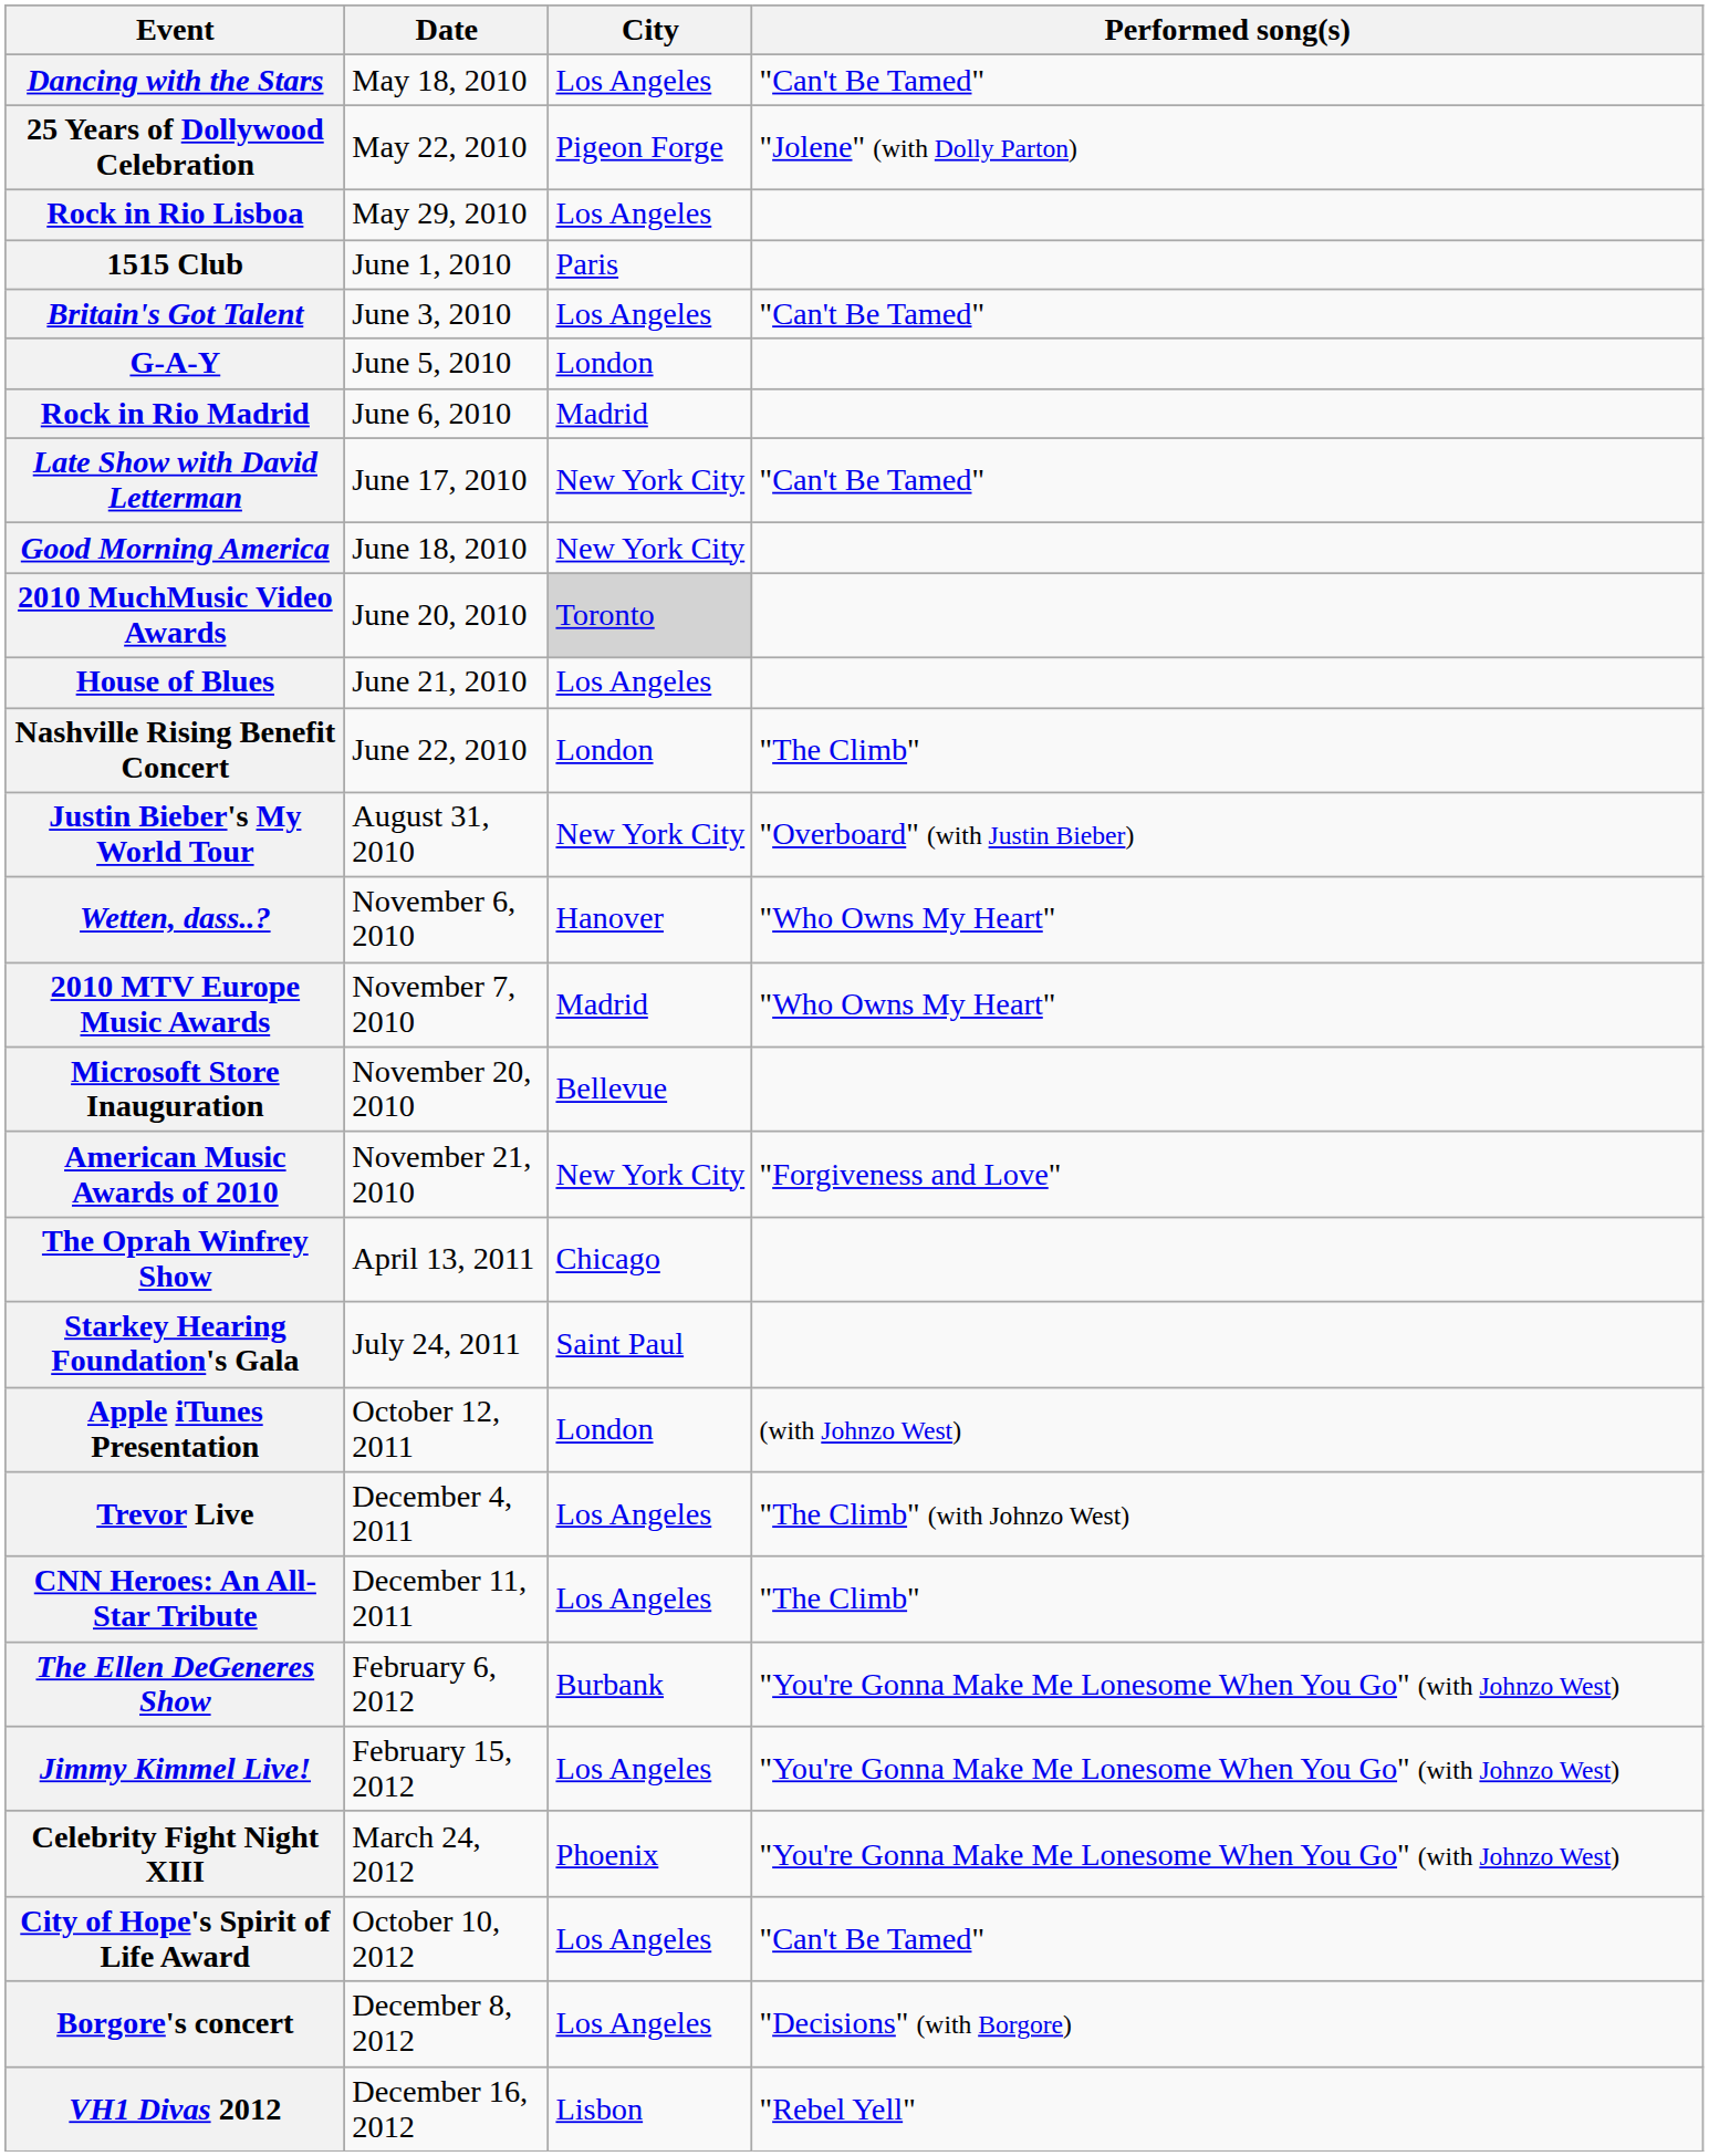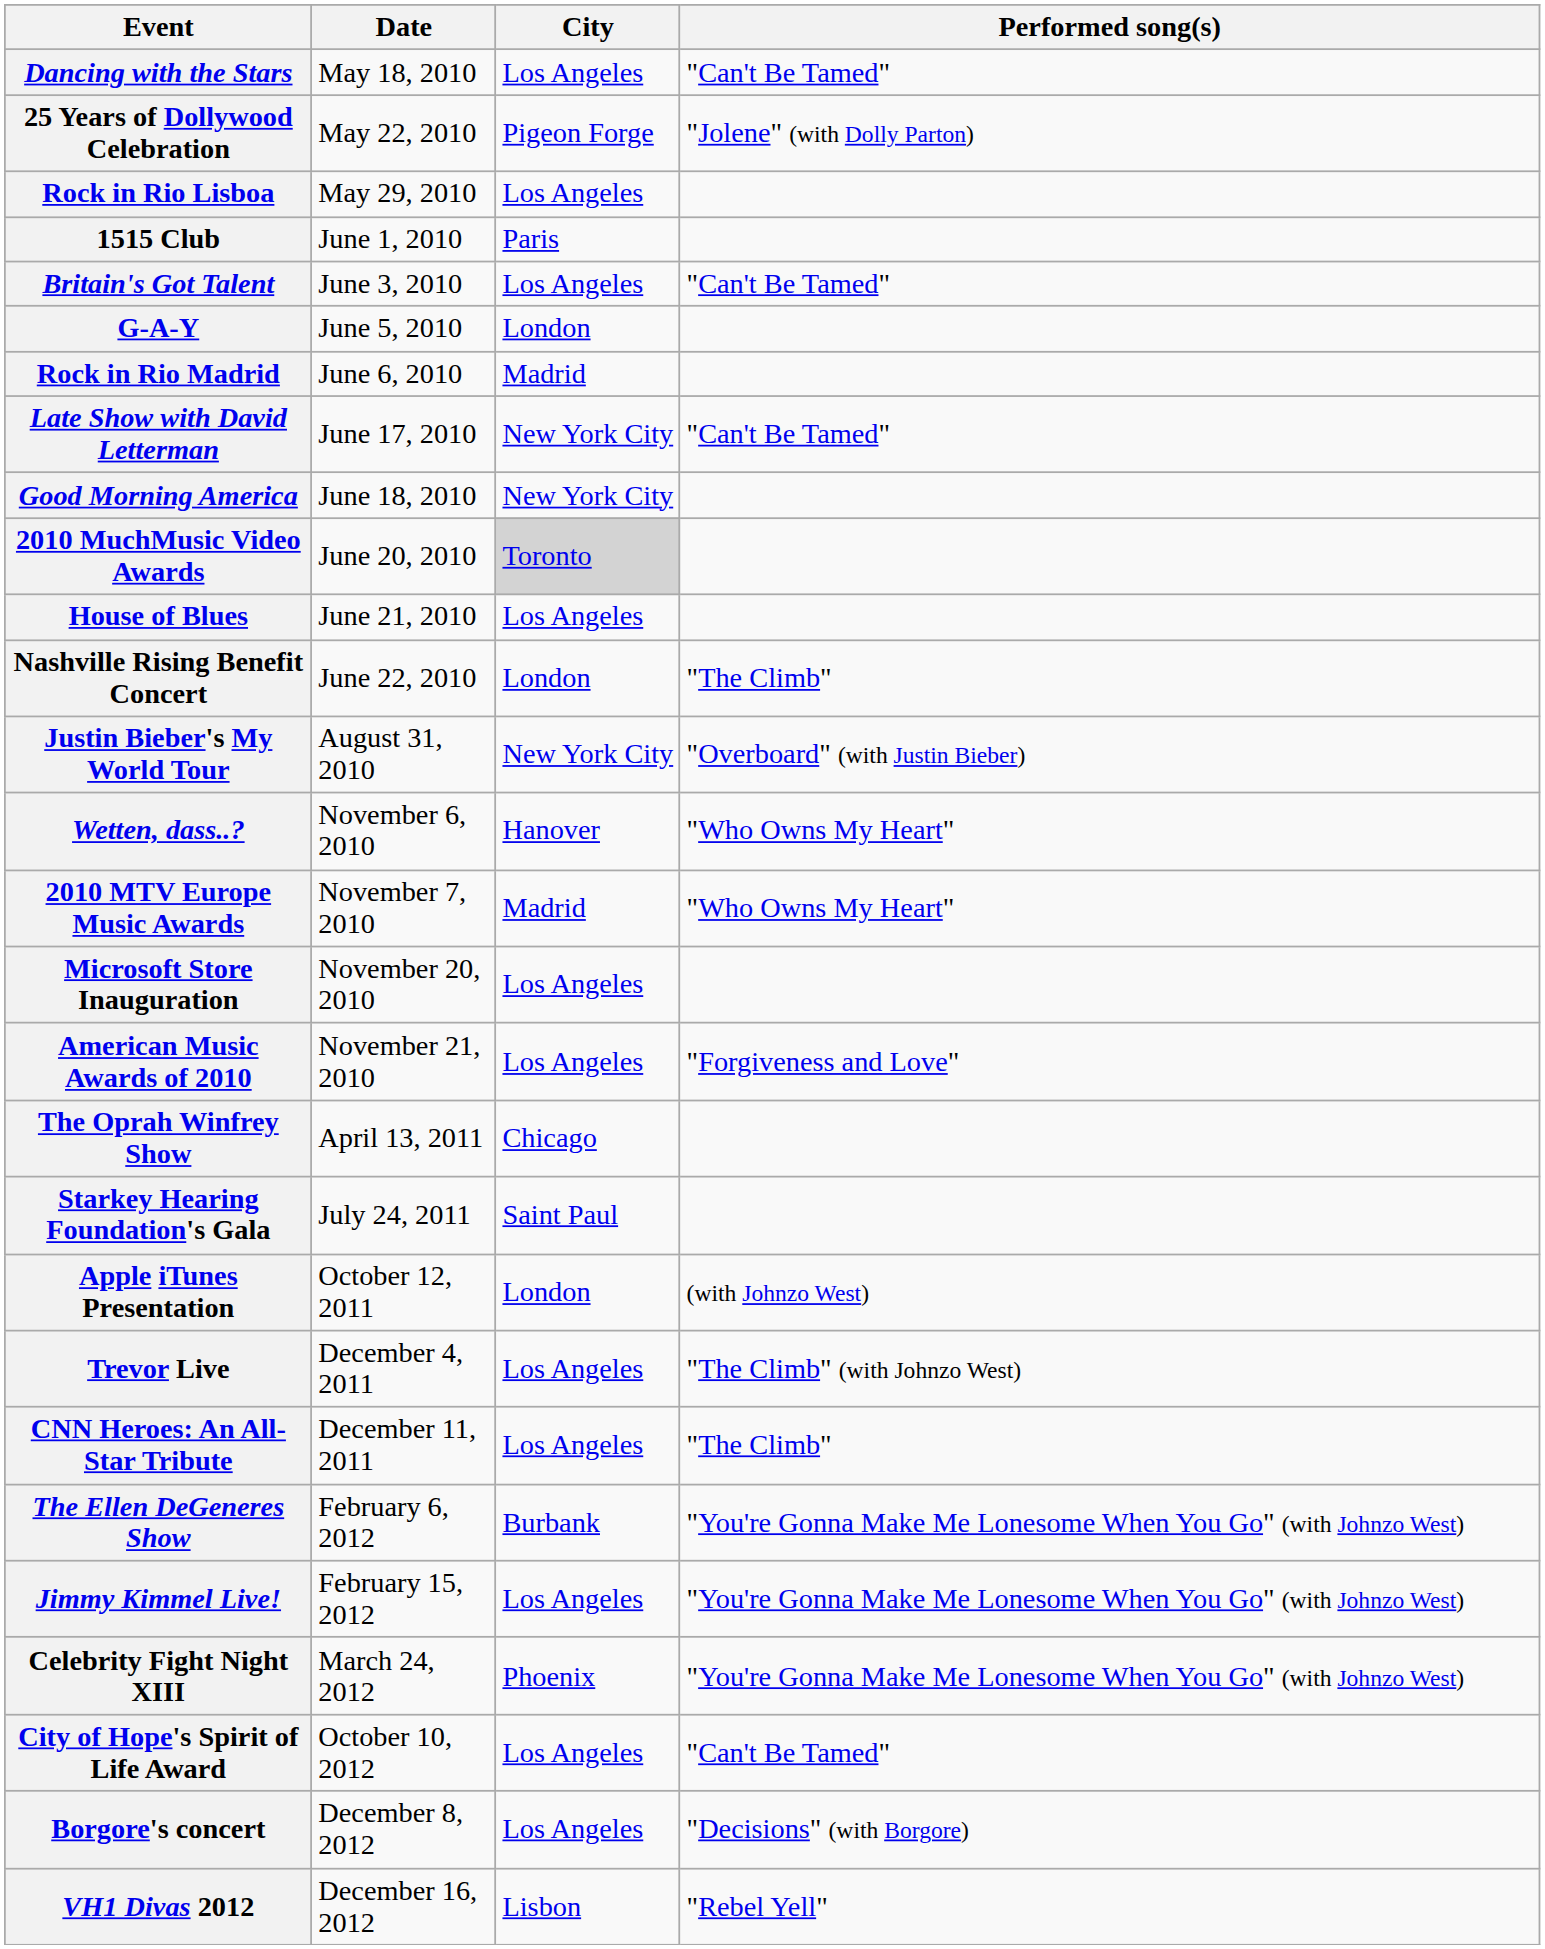 <table class="wikitable sortable plainrowheaders">
 <tr>
 <th style="width:20%;">Event</th>
 <th style="width:12%;">Date</th>
 <th style="width:12%;">City</th>
 <th>Performed song(s)</th>
 </tr>
 <tr>
 <th scope="row"><em><a href='#'>Dancing with the Stars</a></em></th>
 <td>May 18, 2010</td>
 <td><a href='#'>Los Angeles</a></td>
 <td>"<a href='#'>Can't Be Tamed</a>"</td>
 </tr>
 <tr>
 <th scope="row">25 Years of <a href='#'>Dollywood</a> Celebration</th>
 <td>May 22, 2010</td>
 <td><a href='#'>Pigeon Forge</a></td>
 <td>"<a href='#'>Jolene</a>" <small>(with <a href='#'>Dolly Parton</a>)</small></td>
 </tr>
 <tr>
 <th scope="row"><a href='#'>Rock in Rio Lisboa</a></th>
 <td>May 29, 2010</td>
 <td><a href='#'>Los Angeles</a></td>
 <td></td>
 </tr>
 <tr>
 <th scope="row">1515 Club</th>
 <td>June 1, 2010</td>
 <td><a href='#'>Paris</a></td>
 <td></td>
 </tr>
 <tr>
 <th scope="row"><em><a href='#'>Britain's Got Talent</a></em></th>
 <td>June 3, 2010</td>
 <td><a href='#'>Los Angeles</a></td>
 <td>"<a href='#'>Can't Be Tamed</a>"</td>
 </tr>
 <tr>
 <th scope="row"><a href='#'>G-A-Y</a></th>
 <td>June 5, 2010</td>
 <td><a href='#'>London</a></td>
 <td></td>
 </tr>
 <tr>
 <th scope="row"><a href='#'>Rock in Rio Madrid</a></th>
 <td>June 6, 2010</td>
 <td><a href='#'>Madrid</a></td>
 <td></td>
 </tr>
 <tr>
 <th scope="row"><em><a href='#'>Late Show with David Letterman</a></em></th>
 <td>June 17, 2010</td>
 <td><a href='#'>New York City</a></td>
 <td>"<a href='#'>Can't Be Tamed</a>"</td>
 </tr>
 <tr>
 <th scope="row"><em><a href='#'>Good Morning America</a></em></th>
 <td>June 18, 2010</td>
 <td><a href='#'>New York City</a></td>
 <td></td>
 </tr>
 <tr>
 <th scope="row"><a href='#'>2010 MuchMusic Video Awards</a></th>
 <td>June 20, 2010</td>
 <td style="background: lightgrey;"><a href='#'>Toronto</a></td>
 <td></td>
 </tr>
 <tr>
 <th scope="row"><a href='#'>House of Blues</a></th>
 <td>June 21, 2010</td>
 <td><a href='#'>Los Angeles</a></td>
 <td></td>
 </tr>
 <tr>
 <th scope="row">Nashville Rising Benefit Concert</th>
 <td>June 22, 2010</td>
 <td><a href='#'>London</a></td>
 <td>"<a href='#'>The Climb</a>"</td>
 </tr>
 <tr>
 <th scope="row"><a href='#'>Justin Bieber</a>'s <a href='#'>My World Tour</a></th>
 <td>August 31, 2010</td>
 <td><a href='#'>New York City</a></td>
 <td>"<a href='#'>Overboard</a>" <small>(with <a href='#'>Justin Bieber</a>)</small></td>
 </tr>
 <tr>
 <th scope="row"><em><a href='#'>Wetten, dass..?</a></em></th>
 <td>November 6, 2010</td>
 <td><a href='#'>Hanover</a></td>
 <td>"<a href='#'>Who Owns My Heart</a>"</td>
 </tr>
 <tr>
 <th scope="row"><a href='#'>2010 MTV Europe Music Awards</a></th>
 <td>November 7, 2010</td>
 <td><a href='#'>Madrid</a></td>
 <td>"<a href='#'>Who Owns My Heart</a>"</td>
 </tr>
 <tr>
 <th scope="row"><a href='#'>Microsoft Store</a> Inauguration</th>
 <td>November 20, 2010</td>
-<td><a href='#'>Bellevue</a></td>
+<td><a href='#'>Los Angeles</a></td>
 <td></td>
 </tr>
 <tr>
 <th scope="row"><a href='#'>American Music Awards of 2010</a></th>
 <td>November 21, 2010</td>
-<td><a href='#'>New York City</a></td>
+<td><a href='#'>Los Angeles</a></td>
 <td>"<a href='#'>Forgiveness and Love</a>"</td>
 </tr>
 <tr>
 <th scope="row"><a href='#'>The Oprah Winfrey Show</a></th>
 <td>April 13, 2011</td>
 <td><a href='#'>Chicago</a></td>
 <td></td>
 </tr>
 <tr>
 <th scope="row"><a href='#'>Starkey Hearing Foundation</a>'s Gala</th>
 <td>July 24, 2011</td>
 <td><a href='#'>Saint Paul</a></td>
 <td></td>
 </tr>
 <tr>
 <th scope="row"><a href='#'>Apple</a> <a href='#'>iTunes</a> Presentation</th>
 <td>October 12, 2011</td>
 <td><a href='#'>London</a></td>
 <td><small>(with <a href='#'>Johnzo West</a>)</small></td>
 </tr>
 <tr>
 <th scope="row"><a href='#'>Trevor</a> Live</th>
 <td>December 4, 2011</td>
 <td><a href='#'>Los Angeles</a></td>
 <td>"<a href='#'>The Climb</a>" <small>(with Johnzo West)</small></td>
 </tr>
 <tr>
 <th scope="row"><a href='#'>CNN Heroes: An All-Star Tribute</a></th>
 <td>December 11, 2011</td>
 <td><a href='#'>Los Angeles</a></td>
 <td>"<a href='#'>The Climb</a>"</td>
 </tr>
 <tr>
 <th scope="row"><em><a href='#'>The Ellen DeGeneres Show</a></em></th>
 <td>February 6, 2012</td>
 <td><a href='#'>Burbank</a></td>
 <td>"<a href='#'>You're Gonna Make Me Lonesome When You Go</a>" <small>(with <a href='#'>Johnzo West</a>)</small></td>
 </tr>
 <tr>
 <th scope="row"><em><a href='#'>Jimmy Kimmel Live!</a></em></th>
 <td>February 15, 2012</td>
 <td><a href='#'>Los Angeles</a></td>
 <td>"<a href='#'>You're Gonna Make Me Lonesome When You Go</a>" <small>(with <a href='#'>Johnzo West</a>)</small></td>
 </tr>
 <tr>
 <th scope="row">Celebrity Fight Night XIII</th>
 <td>March 24, 2012</td>
 <td><a href='#'>Phoenix</a></td>
 <td>"<a href='#'>You're Gonna Make Me Lonesome When You Go</a>" <small>(with <a href='#'>Johnzo West</a>)</small></td>
 </tr>
 <tr>
 <th scope="row"><a href='#'>City of Hope</a>'s Spirit of Life Award</th>
 <td>October 10, 2012</td>
 <td><a href='#'>Los Angeles</a></td>
 <td>"<a href='#'>Can't Be Tamed</a>"</td>
 </tr>
 <tr>
 <th scope="row"><a href='#'>Borgore</a>'s concert</th>
 <td>December 8, 2012</td>
 <td><a href='#'>Los Angeles</a></td>
 <td>"<a href='#'>Decisions</a>" <small>(with <a href='#'>Borgore</a>)</small></td>
 </tr>
 <tr>
 <th scope="row"><em><a href='#'>VH1 Divas</a></em> 2012</th>
 <td>December 16, 2012</td>
 <td><a href='#'>Lisbon</a></td>
 <td>"<a href='#'>Rebel Yell</a>"</td>
 </tr>
 </table>
